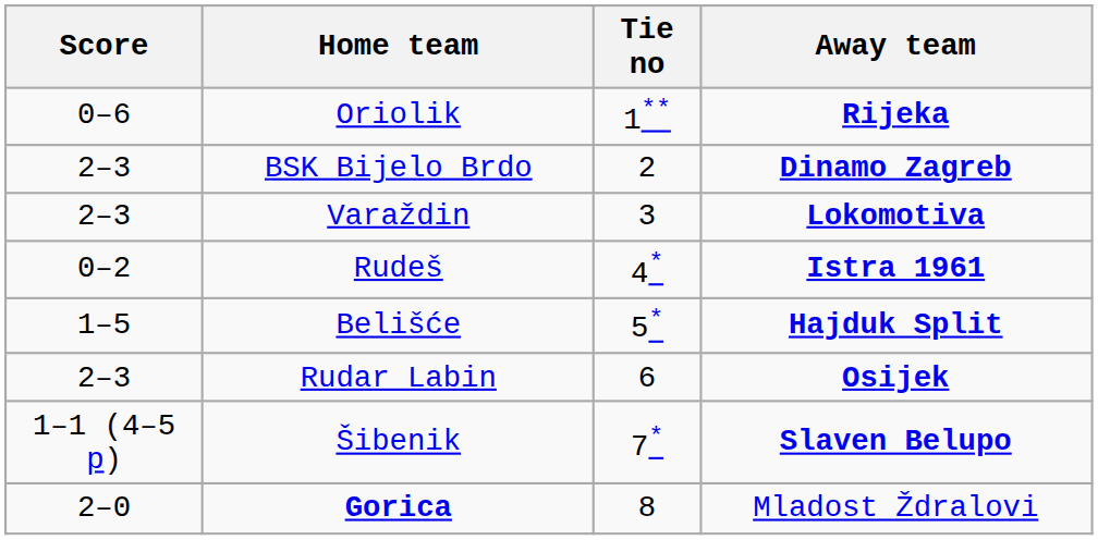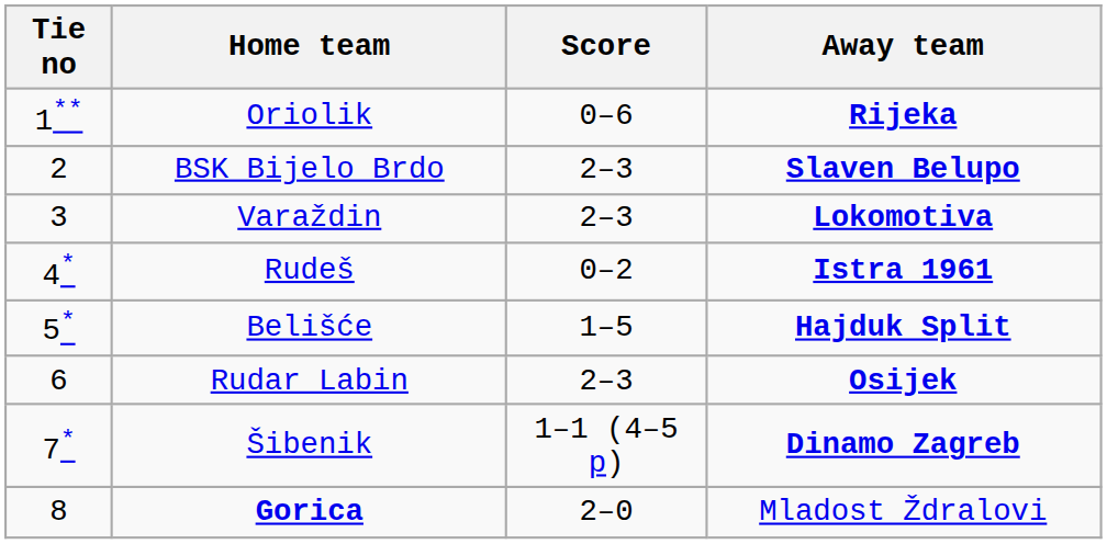 <table class="wikitable" style="text-align: center">
 <tr>
+<th width=40>Tie no</th>
+<th width=165>Home team</th>
 <th width=80>Score</th>
-<th width=165>Home team</th>
-<th width=40>Tie no</th>
 <th width=165>Away team</th>
 </tr>
 <tr>
+<td>1<a href='#'><sup>**</sup></a></td>
+<td><a href='#'>Oriolik</a></td>
 <td>0–6</td>
-<td><a href='#'>Oriolik</a></td>
-<td>1<a href='#'><sup>**</sup></a></td>
 <td><strong><a href='#'>Rijeka</a></strong></td>
 </tr>
 <tr>
+<td>2</td>
+<td><a href='#'>BSK Bijelo Brdo</a></td>
 <td>2–3</td>
-<td><a href='#'>BSK Bijelo Brdo</a></td>
-<td>2</td>
+<td><strong><a href='#'>Slaven Belupo</a></strong></td>
+</tr>
+<tr>
+<td>3</td>
+<td><a href='#'>Varaždin</a></td>
+<td>2–3</td>
+<td><strong><a href='#'>Lokomotiva</a></strong></td>
+</tr>
+<tr>
+<td>4<a href='#'><sup>*</sup></a></td>
+<td><a href='#'>Rudeš</a></td>
+<td>0–2</td>
+<td><strong><a href='#'>Istra 1961</a></strong></td>
+</tr>
+<tr>
+<td>5<a href='#'><sup>*</sup></a></td>
+<td><a href='#'>Belišće</a></td>
+<td>1–5</td>
+<td><strong><a href='#'>Hajduk Split</a></strong></td>
+</tr>
+<tr>
+<td>6</td>
+<td><a href='#'>Rudar Labin</a></td>
+<td>2–3</td>
+<td><strong><a href='#'>Osijek</a></strong></td>
+</tr>
+<tr>
+<td>7<a href='#'><sup>*</sup></a></td>
+<td><a href='#'>Šibenik</a></td>
+<td>1–1 (4–5 <a href='#'>p</a>)</td>
 <td><strong><a href='#'>Dinamo Zagreb</a></strong></td>
 </tr>
 <tr>
-<td>2–3</td>
-<td><a href='#'>Varaždin</a></td>
-<td>3</td>
-<td><strong><a href='#'>Lokomotiva</a></strong></td>
-</tr>
-<tr>
-<td>0–2</td>
-<td><a href='#'>Rudeš</a></td>
-<td>4<a href='#'><sup>*</sup></a></td>
-<td><strong><a href='#'>Istra 1961</a></strong></td>
-</tr>
-<tr>
-<td>1–5</td>
-<td><a href='#'>Belišće</a></td>
-<td>5<a href='#'><sup>*</sup></a></td>
-<td><strong><a href='#'>Hajduk Split</a></strong></td>
-</tr>
-<tr>
-<td>2–3</td>
-<td><a href='#'>Rudar Labin</a></td>
-<td>6</td>
-<td><strong><a href='#'>Osijek</a></strong></td>
-</tr>
-<tr>
-<td>1–1 (4–5 <a href='#'>p</a>)</td>
-<td><a href='#'>Šibenik</a></td>
-<td>7<a href='#'><sup>*</sup></a></td>
-<td><strong><a href='#'>Slaven Belupo</a></strong></td>
-</tr>
-<tr>
+<td>8</td>
+<td><strong><a href='#'>Gorica</a></strong></td>
 <td>2–0</td>
-<td><strong><a href='#'>Gorica</a></strong></td>
-<td>8</td>
 <td><a href='#'>Mladost Ždralovi</a></td>
 </tr>
 </table>
